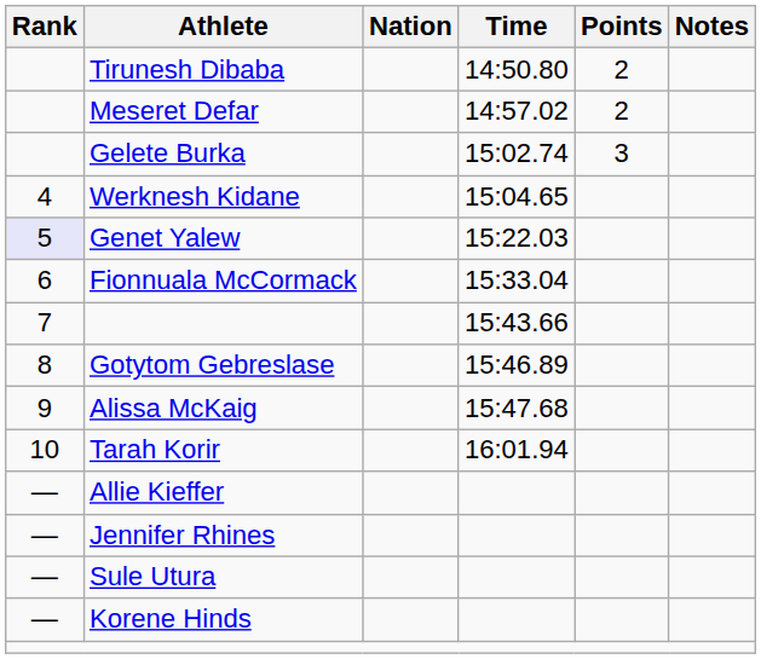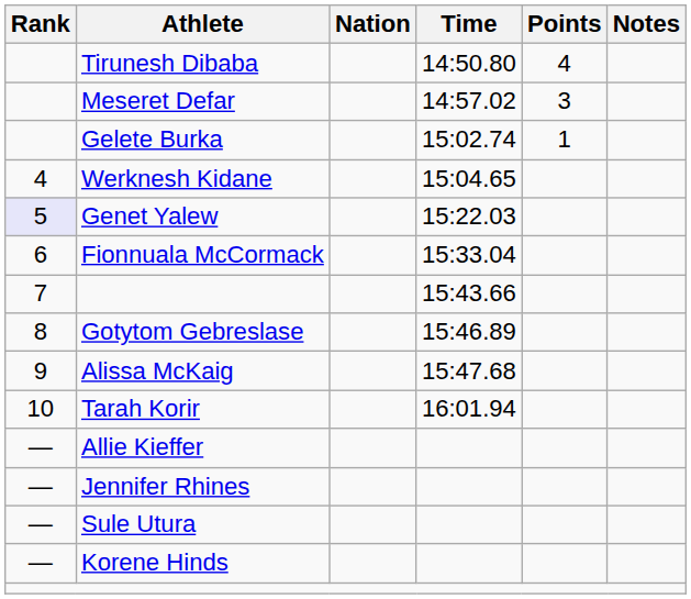 <table class="wikitable mw-datatable sortable" style="text-align:center;">
 <tr>
 <th>Rank</th>
 <th>Athlete</th>
 <th>Nation</th>
 <th>Time</th>
 <th>Points</th>
 <th>Notes</th>
 </tr>
 <tr>
 <td></td>
 <td align=left><a href='#'>Tirunesh Dibaba</a></td>
 <td align=left></td>
 <td>14:50.80</td>
-<td>2</td>
+<td>4</td>
 <td></td>
 </tr>
 <tr>
 <td></td>
 <td align=left><a href='#'>Meseret Defar</a></td>
 <td align=left></td>
 <td>14:57.02</td>
-<td>2</td>
+<td>3</td>
 <td></td>
 </tr>
 <tr>
 <td></td>
 <td align=left><a href='#'>Gelete Burka</a></td>
 <td align=left></td>
 <td>15:02.74</td>
-<td>3</td>
+<td>1</td>
 <td></td>
 </tr>
 <tr>
 <td>4</td>
 <td align=left><a href='#'>Werknesh Kidane</a></td>
 <td align=left></td>
 <td>15:04.65</td>
 <td></td>
 <td></td>
 </tr>
 <tr>
 <td style="background: lavender;">5</td>
 <td align=left><a href='#'>Genet Yalew</a></td>
 <td align=left></td>
 <td>15:22.03</td>
 <td></td>
 <td></td>
 </tr>
 <tr>
 <td>6</td>
 <td align=left><a href='#'>Fionnuala McCormack</a></td>
 <td align=left></td>
 <td>15:33.04</td>
 <td></td>
 <td></td>
 </tr>
 <tr>
 <td>7</td>
 <td align=left></td>
 <td align=left></td>
 <td>15:43.66</td>
 <td></td>
 <td></td>
 </tr>
 <tr>
 <td>8</td>
 <td align=left><a href='#'>Gotytom Gebreslase</a></td>
 <td align=left></td>
 <td>15:46.89</td>
 <td></td>
 <td></td>
 </tr>
 <tr>
 <td>9</td>
 <td align=left><a href='#'>Alissa McKaig</a></td>
 <td align=left></td>
 <td>15:47.68</td>
 <td></td>
 <td></td>
 </tr>
 <tr>
 <td>10</td>
 <td align=left><a href='#'>Tarah Korir</a></td>
 <td align=left></td>
 <td>16:01.94</td>
 <td></td>
 <td></td>
 </tr>
 <tr>
 <td>—</td>
 <td align=left><a href='#'>Allie Kieffer</a></td>
 <td align=left></td>
 <td></td>
 <td></td>
 <td></td>
 </tr>
 <tr>
 <td>—</td>
 <td align=left><a href='#'>Jennifer Rhines</a></td>
 <td align=left></td>
 <td></td>
 <td></td>
 <td></td>
 </tr>
 <tr>
 <td>—</td>
 <td align=left><a href='#'>Sule Utura</a></td>
 <td align=left></td>
 <td></td>
 <td></td>
 <td></td>
 </tr>
 <tr>
 <td>—</td>
 <td align=left><a href='#'>Korene Hinds</a></td>
 <td align=left></td>
 <td></td>
 <td></td>
 <td></td>
 </tr>
 <tr class="sortbottom">
 <td colspan=6></td>
 </tr>
 </table>
